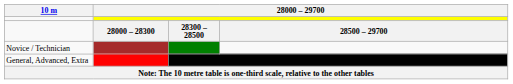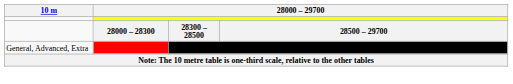 <table class="wikitable" style="font-size:70%">
 <tr>
 <th width=120px><a href='#'>10 m</a></th>
 <th colspan=3>28000 – 29700</th>
 </tr>
 <tr>
 <td></td>
 <td colspan=3 style="background-color: yellow"></td>
 </tr>
 <tr>
 <td></td>
 <th width=100px>28000 – 28300</th>
 <th width=67px>28300 – 28500</th>
 <th width=400px>28500 – 29700</th>
 </tr>
 <tr>
-<td>Novice / Technician</td>
-<td style="background-color: brown"></td>
-<td style="background-color: green"></td>
-<td></td>
-</tr>
-<tr>
 <td>General, Advanced, Extra</td>
 <td style="background-color: red"></td>
 <td colspan=2 style="background-color: black"></td>
 </tr>
 <tr>
 <th colspan=4>Note: The 10 metre table is one-third scale, relative to the other tables</th>
 </tr>
 </table>
